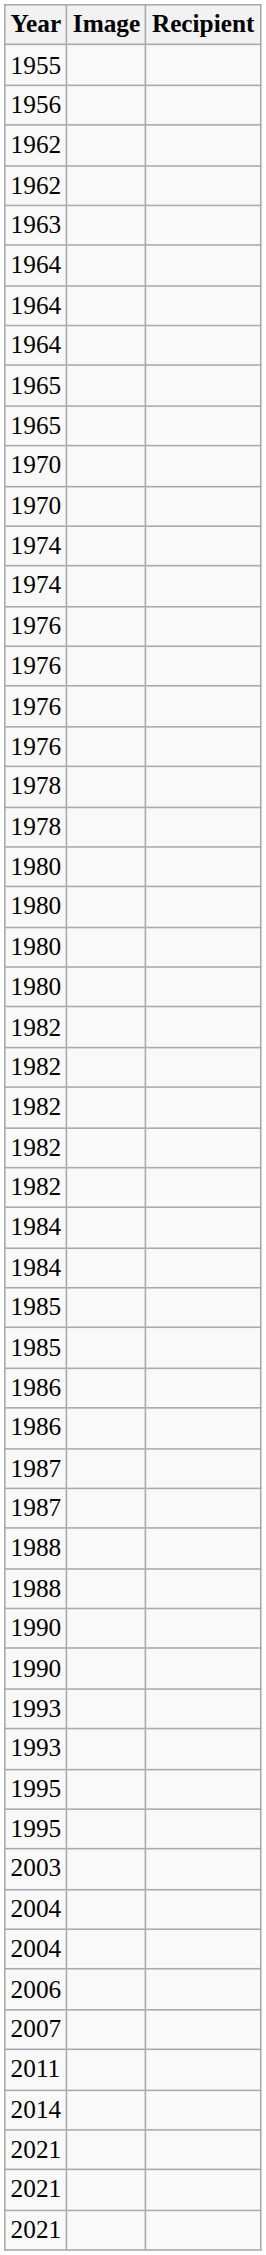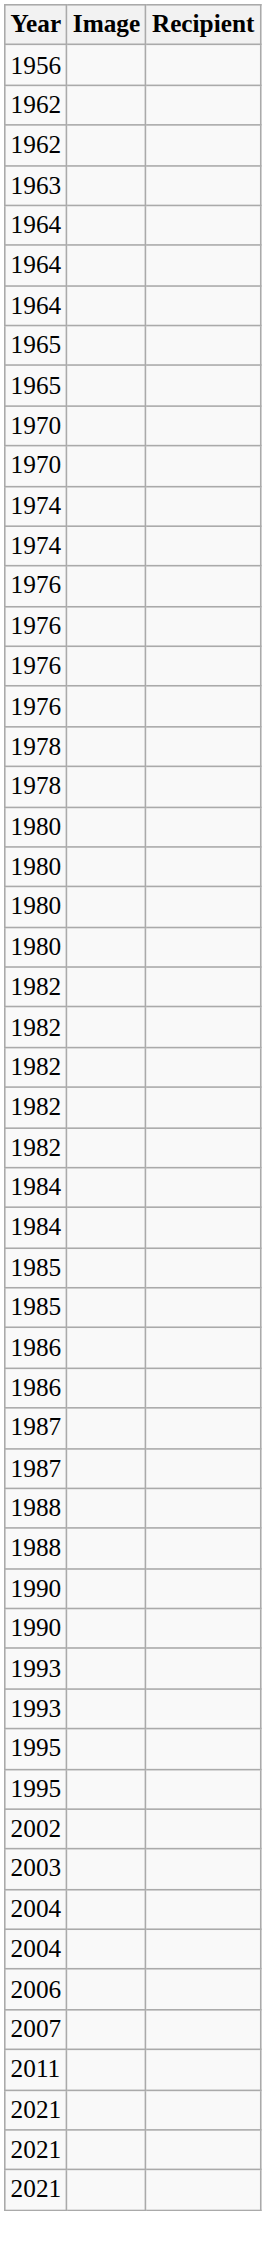 <table class="wikitable sortable">
 <tr>
 <th>Year</th>
 <th>Image</th>
 <th>Recipient</th>
-</tr>
-<tr>
-<td>1955</td>
-<td></td>
-<td></td>
 </tr>
 <tr>
 <td>1956</td>
 <td></td>
 <td></td>
 </tr>
 <tr>
 <td>1962</td>
 <td></td>
 <td></td>
 </tr>
 <tr>
 <td>1962</td>
 <td></td>
 <td></td>
 </tr>
 <tr>
 <td>1963</td>
 <td></td>
 <td></td>
 </tr>
 <tr>
 <td>1964</td>
 <td></td>
 <td></td>
 </tr>
 <tr>
 <td>1964</td>
 <td></td>
 <td></td>
 </tr>
 <tr>
 <td>1964</td>
 <td></td>
 <td></td>
 </tr>
 <tr>
 <td>1965</td>
 <td></td>
 <td></td>
 </tr>
 <tr>
 <td>1965</td>
 <td></td>
 <td></td>
 </tr>
 <tr>
 <td>1970</td>
 <td></td>
 <td></td>
 </tr>
 <tr>
 <td>1970</td>
 <td></td>
 <td></td>
 </tr>
 <tr>
 <td>1974</td>
 <td></td>
 <td></td>
 </tr>
 <tr>
 <td>1974</td>
 <td></td>
 <td></td>
 </tr>
 <tr>
 <td>1976</td>
 <td></td>
 <td></td>
 </tr>
 <tr>
 <td>1976</td>
 <td></td>
 <td></td>
 </tr>
 <tr>
 <td>1976</td>
 <td></td>
 <td></td>
 </tr>
 <tr>
 <td>1976</td>
 <td></td>
 <td></td>
 </tr>
 <tr>
 <td>1978</td>
 <td></td>
 <td></td>
 </tr>
 <tr>
 <td>1978</td>
 <td></td>
 <td></td>
 </tr>
 <tr>
 <td>1980</td>
 <td></td>
 <td></td>
 </tr>
 <tr>
 <td>1980</td>
 <td></td>
 <td></td>
 </tr>
 <tr>
 <td>1980</td>
 <td></td>
 <td></td>
 </tr>
 <tr>
 <td>1980</td>
 <td></td>
 <td></td>
 </tr>
 <tr>
 <td>1982</td>
 <td></td>
 <td></td>
 </tr>
 <tr>
 <td>1982</td>
 <td></td>
 <td></td>
 </tr>
 <tr>
 <td>1982</td>
 <td></td>
 <td></td>
 </tr>
 <tr>
 <td>1982</td>
 <td></td>
 <td></td>
 </tr>
 <tr>
 <td>1982</td>
 <td></td>
 <td></td>
 </tr>
 <tr>
 <td>1984</td>
 <td></td>
 <td></td>
 </tr>
 <tr>
 <td>1984</td>
 <td></td>
 <td></td>
 </tr>
 <tr>
 <td>1985</td>
 <td></td>
 <td></td>
 </tr>
 <tr>
 <td>1985</td>
 <td></td>
 <td></td>
 </tr>
 <tr>
 <td>1986</td>
 <td></td>
 <td></td>
 </tr>
 <tr>
 <td>1986</td>
 <td></td>
 <td></td>
 </tr>
 <tr>
 <td>1987</td>
 <td></td>
 <td></td>
 </tr>
 <tr>
 <td>1987</td>
 <td></td>
 <td></td>
 </tr>
 <tr>
 <td>1988</td>
 <td></td>
 <td></td>
 </tr>
 <tr>
 <td>1988</td>
 <td></td>
 <td></td>
 </tr>
 <tr>
 <td>1990</td>
 <td></td>
 <td></td>
 </tr>
 <tr>
 <td>1990</td>
 <td></td>
 <td></td>
 </tr>
 <tr>
 <td>1993</td>
 <td></td>
 <td></td>
 </tr>
 <tr>
 <td>1993</td>
 <td></td>
 <td></td>
 </tr>
 <tr>
 <td>1995</td>
 <td></td>
 <td></td>
 </tr>
 <tr>
 <td>1995</td>
 <td></td>
 <td></td>
 </tr>
 <tr>
+<td>2002</td>
+<td></td>
+<td></td>
+</tr>
+<tr>
 <td>2003</td>
 <td></td>
 <td></td>
 </tr>
 <tr>
 <td>2004</td>
 <td></td>
 <td></td>
 </tr>
 <tr>
 <td>2004</td>
 <td></td>
 <td></td>
 </tr>
 <tr>
 <td>2006</td>
 <td></td>
 <td></td>
 </tr>
 <tr>
 <td>2007</td>
 <td></td>
 <td></td>
 </tr>
 <tr>
 <td>2011</td>
 <td></td>
 <td></td>
 </tr>
 <tr>
-<td>2014</td>
-<td></td>
-<td></td>
-</tr>
-<tr>
 <td>2021</td>
 <td></td>
 <td></td>
 </tr>
 <tr>
 <td>2021</td>
 <td></td>
 <td></td>
 </tr>
 <tr>
 <td>2021</td>
 <td></td>
 <td></td>
 </tr>
 </table>
